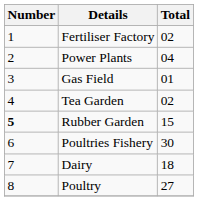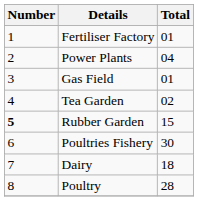 <table class="wikitable">
 <tr>
 <th>Number</th>
 <th>Details</th>
 <th>Total</th>
 </tr>
 <tr>
 <td>1</td>
 <td>Fertiliser Factory</td>
-<td>02</td>
+<td>01</td>
 </tr>
 <tr>
 <td>2</td>
 <td>Power Plants</td>
 <td>04</td>
 </tr>
 <tr>
 <td>3</td>
 <td>Gas Field</td>
 <td>01</td>
 </tr>
 <tr>
 <td>4</td>
 <td>Tea Garden</td>
 <td>02</td>
 </tr>
 <tr>
 <td><strong>5</strong></td>
 <td>Rubber Garden</td>
 <td>15</td>
 </tr>
 <tr>
 <td>6</td>
 <td>Poultries Fishery</td>
 <td>30</td>
 </tr>
 <tr>
 <td>7</td>
 <td>Dairy</td>
 <td>18</td>
 </tr>
 <tr>
 <td>8</td>
 <td>Poultry</td>
-<td>27</td>
+<td>28</td>
 </tr>
 <tr>
 </tr>
 </table>
